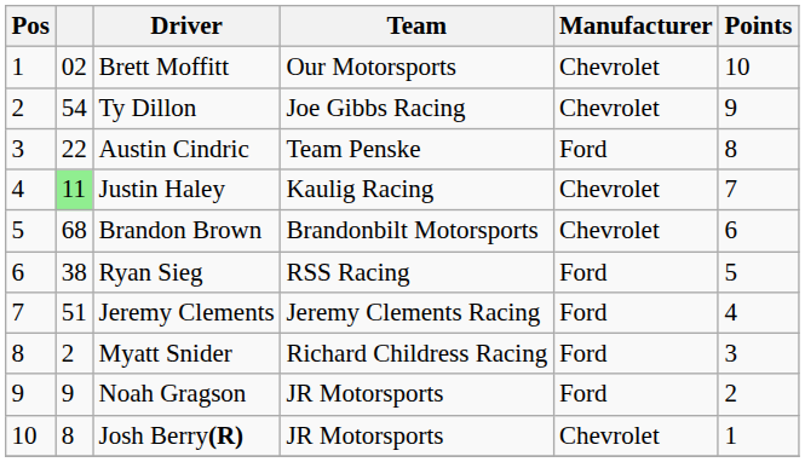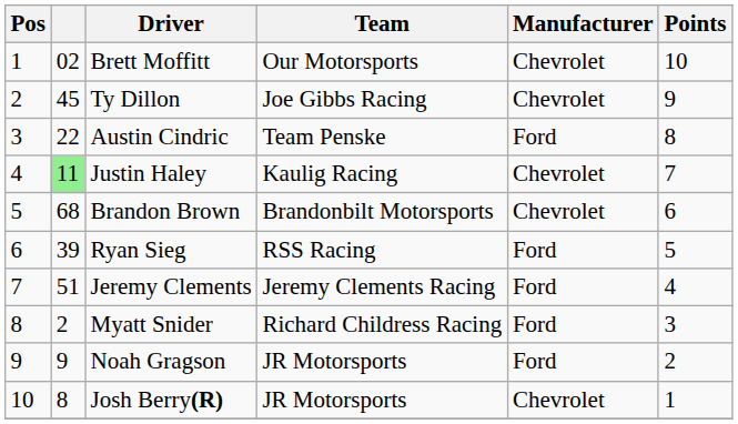 <table class="wikitable" style="font-size:98%">
 <tr>
 <th>Pos</th>
 <th></th>
 <th>Driver</th>
 <th>Team</th>
 <th>Manufacturer</th>
 <th>Points</th>
 </tr>
 <tr>
 <td>1</td>
 <td>02</td>
 <td>Brett Moffitt</td>
 <td>Our Motorsports</td>
 <td>Chevrolet</td>
 <td>10</td>
 </tr>
 <tr>
 <td>2</td>
-<td>54</td>
+<td>45</td>
 <td>Ty Dillon</td>
 <td>Joe Gibbs Racing</td>
 <td>Chevrolet</td>
 <td>9</td>
 </tr>
 <tr>
 <td>3</td>
 <td>22</td>
 <td>Austin Cindric</td>
 <td>Team Penske</td>
 <td>Ford</td>
 <td>8</td>
 </tr>
 <tr>
 <td>4</td>
 <td style="background: lightgreen;">11</td>
 <td>Justin Haley</td>
 <td>Kaulig Racing</td>
 <td>Chevrolet</td>
 <td>7</td>
 </tr>
 <tr>
 <td>5</td>
 <td>68</td>
 <td>Brandon Brown</td>
 <td>Brandonbilt Motorsports</td>
 <td>Chevrolet</td>
 <td>6</td>
 </tr>
 <tr>
 <td>6</td>
-<td>38</td>
+<td>39</td>
 <td>Ryan Sieg</td>
 <td>RSS Racing</td>
 <td>Ford</td>
 <td>5</td>
 </tr>
 <tr>
 <td>7</td>
 <td>51</td>
 <td>Jeremy Clements</td>
 <td>Jeremy Clements Racing</td>
 <td>Ford</td>
 <td>4</td>
 </tr>
 <tr>
 <td>8</td>
 <td>2</td>
 <td>Myatt Snider</td>
 <td>Richard Childress Racing</td>
 <td>Ford</td>
 <td>3</td>
 </tr>
 <tr>
 <td>9</td>
 <td>9</td>
 <td>Noah Gragson</td>
 <td>JR Motorsports</td>
 <td>Ford</td>
 <td>2</td>
 </tr>
 <tr>
 <td>10</td>
 <td>8</td>
 <td>Josh Berry<strong>(R)</strong></td>
 <td>JR Motorsports</td>
 <td>Chevrolet</td>
 <td>1</td>
 </tr>
 <tr>
 </tr>
 </table>
